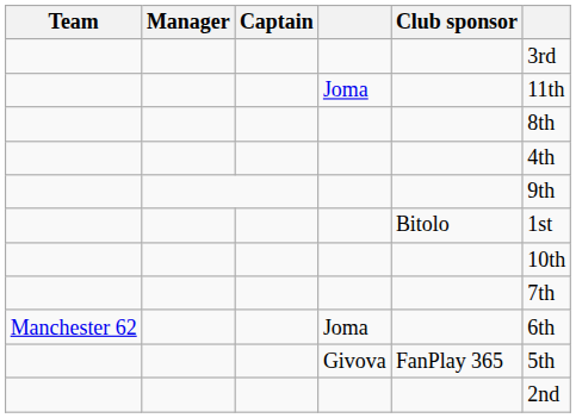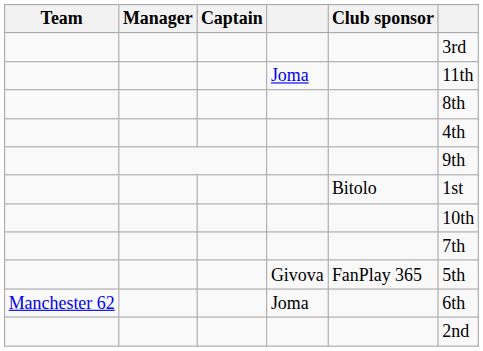 <table class="wikitable sortable" style="text-align: left;">
 <tr>
 <th>Team</th>
 <th>Manager</th>
 <th>Captain</th>
 <th></th>
 <th>Club sponsor</th>
 <th></th>
 </tr>
 <tr>
 <td></td>
 <td></td>
 <td></td>
 <td></td>
 <td></td>
 <td>3rd</td>
 </tr>
 <tr>
 <td></td>
 <td></td>
 <td></td>
 <td><a href='#'>Joma</a></td>
 <td></td>
 <td>11th</td>
 </tr>
 <tr>
 <td></td>
 <td></td>
 <td></td>
 <td></td>
 <td></td>
 <td>8th</td>
 </tr>
 <tr>
 <td></td>
 <td></td>
 <td></td>
 <td></td>
 <td></td>
 <td>4th</td>
 </tr>
 <tr>
 <td></td>
 <td colspan=2 align=center></td>
 <td></td>
 <td></td>
 <td>9th</td>
 </tr>
 <tr>
 <td></td>
 <td></td>
 <td></td>
 <td></td>
 <td>Bitolo</td>
 <td>1st</td>
 </tr>
 <tr>
 <td></td>
 <td></td>
 <td></td>
 <td></td>
 <td></td>
 <td>10th</td>
 </tr>
 <tr>
 <td></td>
 <td></td>
 <td></td>
 <td></td>
 <td></td>
 <td>7th</td>
 </tr>
 <tr>
+<td></td>
+<td></td>
+<td></td>
+<td>Givova</td>
+<td>FanPlay 365</td>
+<td>5th</td>
+</tr>
+<tr>
 <td><a href='#'>Manchester 62</a></td>
 <td></td>
 <td></td>
 <td>Joma</td>
 <td></td>
 <td>6th</td>
 </tr>
 <tr>
 <td></td>
 <td></td>
 <td></td>
-<td>Givova</td>
-<td>FanPlay 365</td>
-<td>5th</td>
-</tr>
-<tr>
-<td></td>
-<td></td>
-<td></td>
 <td></td>
 <td></td>
 <td>2nd</td>
 </tr>
 </table>
